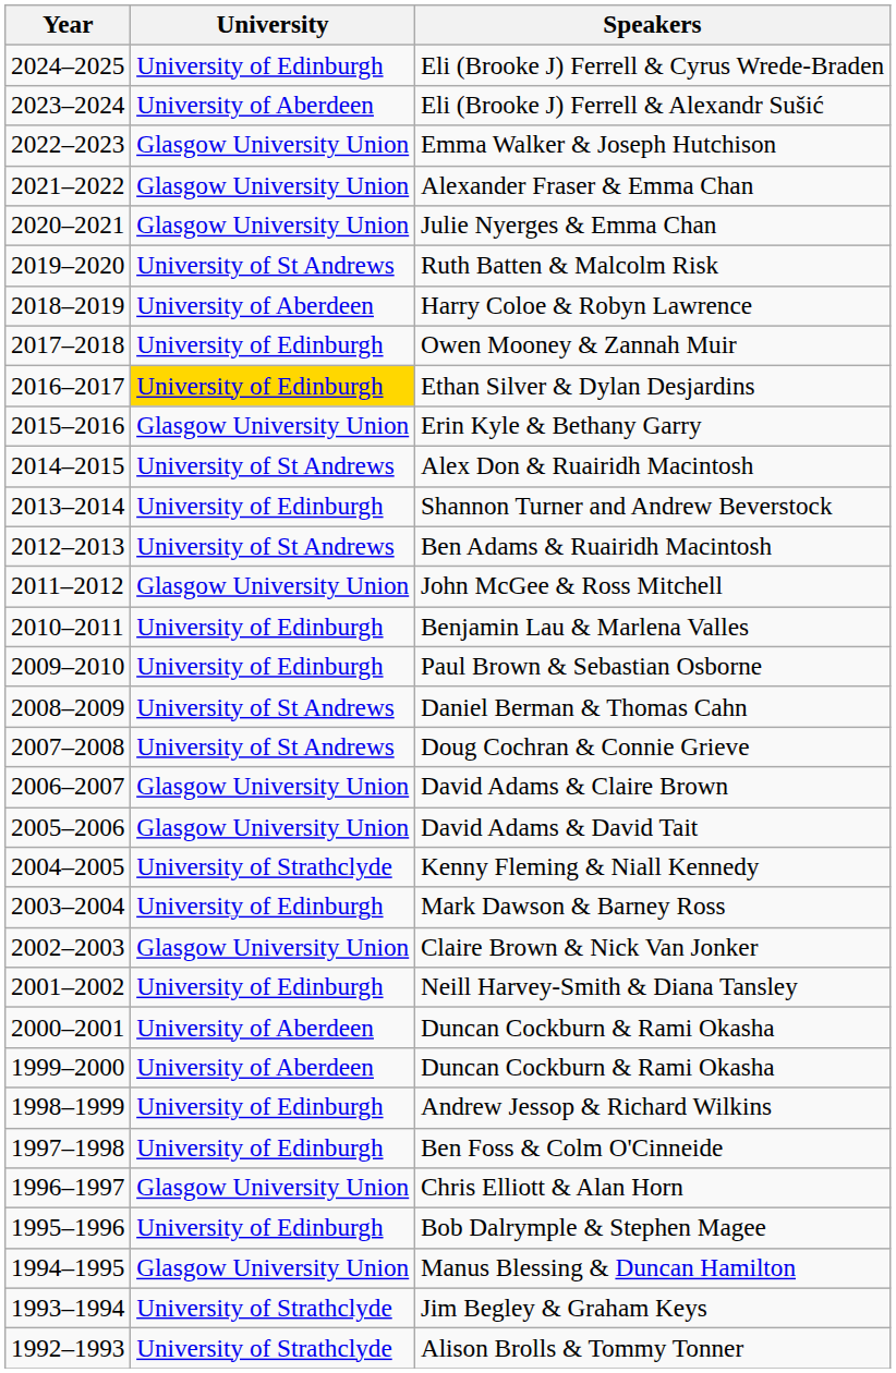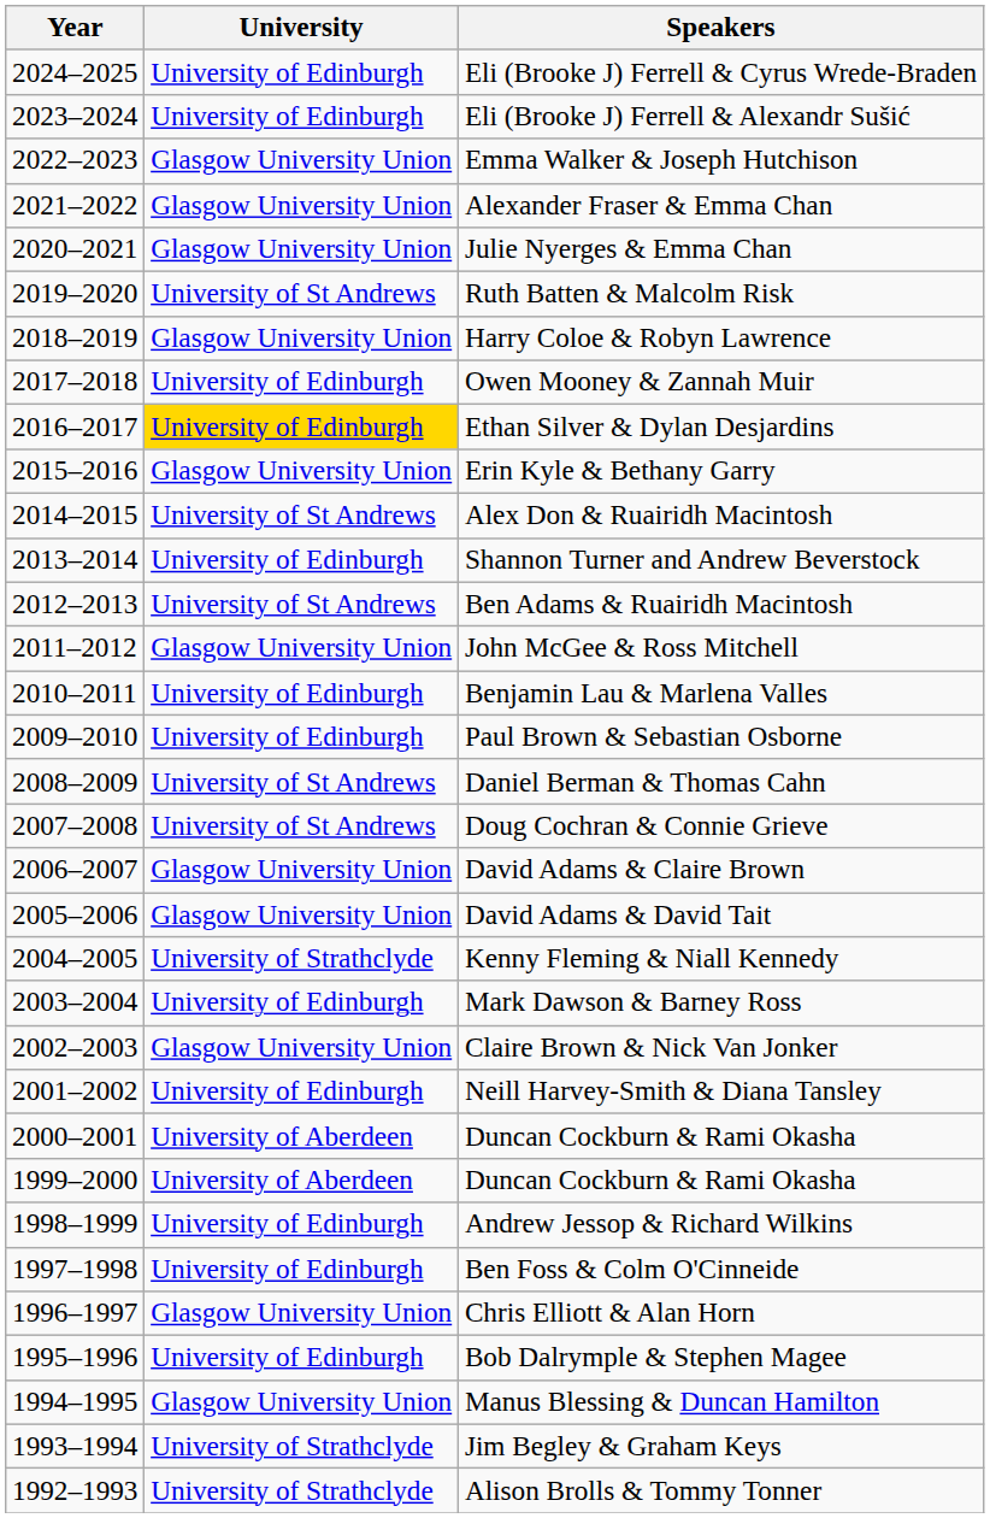 <table class="wikitable sortable">
 <tr>
 <th>Year</th>
 <th>University</th>
 <th>Speakers</th>
 </tr>
 <tr>
 <td>2024–2025</td>
 <td><a href='#'>University of Edinburgh</a></td>
 <td>Eli (Brooke J) Ferrell & Cyrus Wrede-Braden</td>
 </tr>
 <tr>
 <td>2023–2024</td>
-<td><a href='#'>University of Aberdeen</a></td>
+<td><a href='#'>University of Edinburgh</a></td>
 <td>Eli (Brooke J) Ferrell & Alexandr Sušić</td>
 </tr>
 <tr>
 <td>2022–2023</td>
 <td><a href='#'>Glasgow University Union</a></td>
 <td>Emma Walker & Joseph Hutchison</td>
 </tr>
 <tr>
 <td>2021–2022</td>
 <td><a href='#'>Glasgow University Union</a></td>
 <td>Alexander Fraser & Emma Chan</td>
 </tr>
 <tr>
 <td>2020–2021</td>
 <td><a href='#'>Glasgow University Union</a></td>
 <td>Julie Nyerges & Emma Chan</td>
 </tr>
 <tr>
 <td>2019–2020</td>
 <td><a href='#'>University of St Andrews</a></td>
 <td>Ruth Batten & Malcolm Risk</td>
 </tr>
 <tr>
 <td>2018–2019</td>
-<td><a href='#'>University of Aberdeen</a></td>
+<td><a href='#'>Glasgow University Union</a></td>
 <td>Harry Coloe & Robyn Lawrence</td>
 </tr>
 <tr>
 <td>2017–2018</td>
 <td><a href='#'>University of Edinburgh</a></td>
 <td>Owen Mooney & Zannah Muir</td>
 </tr>
 <tr>
 <td>2016–2017</td>
 <td style="background: gold;"><a href='#'>University of Edinburgh</a></td>
 <td>Ethan Silver & Dylan Desjardins</td>
 </tr>
 <tr>
 <td>2015–2016</td>
 <td><a href='#'>Glasgow University Union</a></td>
 <td>Erin Kyle & Bethany Garry</td>
 </tr>
 <tr>
 <td>2014–2015</td>
 <td><a href='#'>University of St Andrews</a></td>
 <td>Alex Don & Ruairidh Macintosh</td>
 </tr>
 <tr>
 <td>2013–2014</td>
 <td><a href='#'>University of Edinburgh</a></td>
 <td>Shannon Turner and Andrew Beverstock</td>
 </tr>
 <tr>
 <td>2012–2013</td>
 <td><a href='#'>University of St Andrews</a></td>
 <td>Ben Adams & Ruairidh Macintosh</td>
 </tr>
 <tr>
 <td>2011–2012</td>
 <td><a href='#'>Glasgow University Union</a></td>
 <td>John McGee & Ross Mitchell</td>
 </tr>
 <tr>
 <td>2010–2011</td>
 <td><a href='#'>University of Edinburgh</a></td>
 <td>Benjamin Lau & Marlena Valles</td>
 </tr>
 <tr>
 <td>2009–2010</td>
 <td><a href='#'>University of Edinburgh</a></td>
 <td>Paul Brown & Sebastian Osborne</td>
 </tr>
 <tr>
 <td>2008–2009</td>
 <td><a href='#'>University of St Andrews</a></td>
 <td>Daniel Berman & Thomas Cahn</td>
 </tr>
 <tr>
 <td>2007–2008</td>
 <td><a href='#'>University of St Andrews</a></td>
 <td>Doug Cochran & Connie Grieve</td>
 </tr>
 <tr>
 <td>2006–2007</td>
 <td><a href='#'>Glasgow University Union</a></td>
 <td>David Adams & Claire Brown</td>
 </tr>
 <tr>
 <td>2005–2006</td>
 <td><a href='#'>Glasgow University Union</a></td>
 <td>David Adams & David Tait</td>
 </tr>
 <tr>
 <td>2004–2005</td>
 <td><a href='#'>University of Strathclyde</a></td>
 <td>Kenny Fleming & Niall Kennedy</td>
 </tr>
 <tr>
 <td>2003–2004</td>
 <td><a href='#'>University of Edinburgh</a></td>
 <td>Mark Dawson & Barney Ross</td>
 </tr>
 <tr>
 <td>2002–2003</td>
 <td><a href='#'>Glasgow University Union</a></td>
 <td>Claire Brown & Nick Van Jonker</td>
 </tr>
 <tr>
 <td>2001–2002</td>
 <td><a href='#'>University of Edinburgh</a></td>
 <td>Neill Harvey-Smith & Diana Tansley</td>
 </tr>
 <tr>
 <td>2000–2001</td>
 <td><a href='#'>University of Aberdeen</a></td>
 <td>Duncan Cockburn & Rami Okasha</td>
 </tr>
 <tr>
 <td>1999–2000</td>
 <td><a href='#'>University of Aberdeen</a></td>
 <td>Duncan Cockburn & Rami Okasha</td>
 </tr>
 <tr>
 <td>1998–1999</td>
 <td><a href='#'>University of Edinburgh</a></td>
 <td>Andrew Jessop & Richard Wilkins</td>
 </tr>
 <tr>
 <td>1997–1998</td>
 <td><a href='#'>University of Edinburgh</a></td>
 <td>Ben Foss & Colm O'Cinneide</td>
 </tr>
 <tr>
 <td>1996–1997</td>
 <td><a href='#'>Glasgow University Union</a></td>
 <td>Chris Elliott & Alan Horn</td>
 </tr>
 <tr>
 <td>1995–1996</td>
 <td><a href='#'>University of Edinburgh</a></td>
 <td>Bob Dalrymple & Stephen Magee</td>
 </tr>
 <tr>
 <td>1994–1995</td>
 <td><a href='#'>Glasgow University Union</a></td>
 <td>Manus Blessing & <a href='#'>Duncan Hamilton</a></td>
 </tr>
 <tr>
 <td>1993–1994</td>
 <td><a href='#'>University of Strathclyde</a></td>
 <td>Jim Begley & Graham Keys</td>
 </tr>
 <tr>
 <td>1992–1993</td>
 <td><a href='#'>University of Strathclyde</a></td>
 <td>Alison Brolls & Tommy Tonner</td>
 </tr>
 </table>
